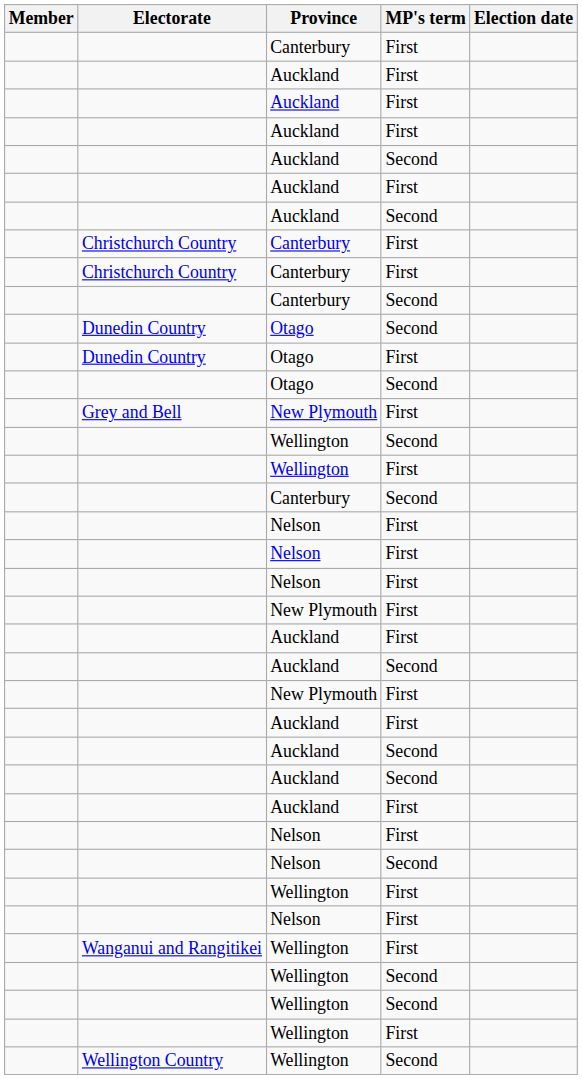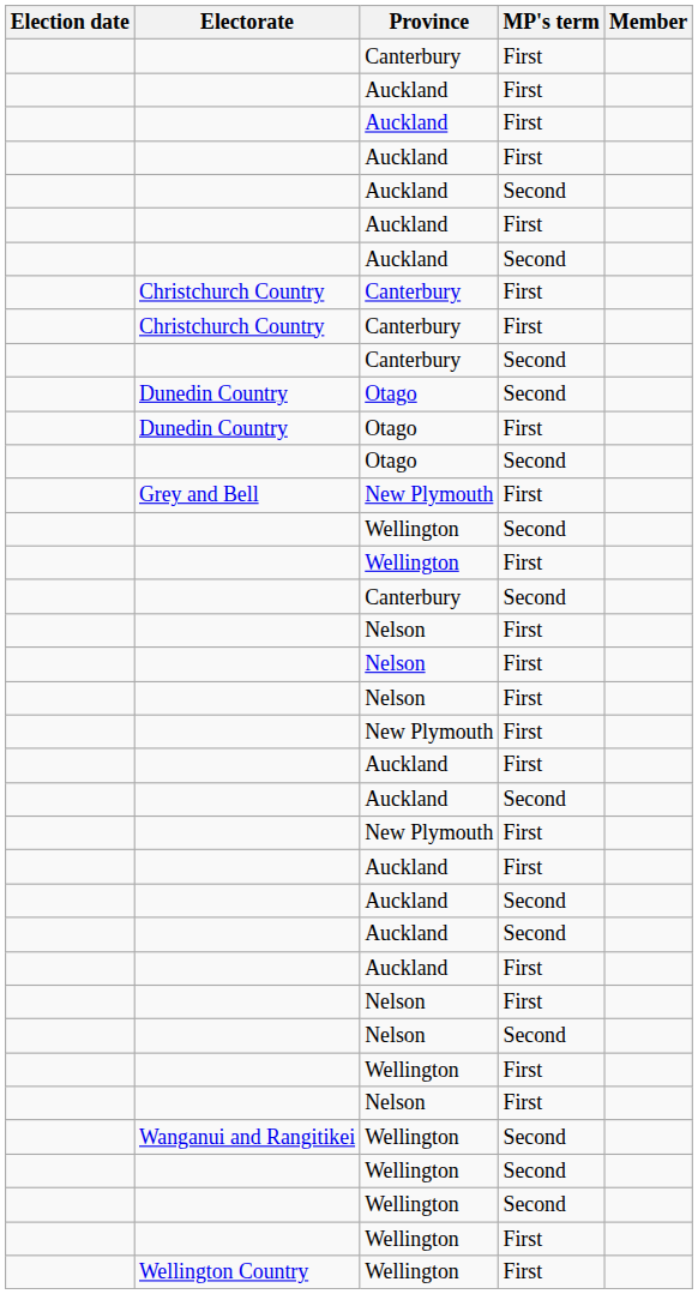 <table class="wikitable sortable">
 <tr>
-<th>Member </th>
+<th>Election date </th>
 <th>Electorate </th>
 <th>Province</th>
 <th>MP's term </th>
-<th>Election date </th>
+<th>Member </th>
 </tr>
 <tr>
 <td></td>
 <td></td>
 <td>Canterbury</td>
 <td>First</td>
 <td></td>
 </tr>
 <tr>
 <td></td>
 <td></td>
 <td>Auckland</td>
 <td>First</td>
 <td></td>
 </tr>
 <tr>
 <td></td>
 <td></td>
 <td><a href='#'>Auckland</a></td>
 <td>First</td>
 <td></td>
 </tr>
 <tr>
 <td></td>
 <td></td>
 <td>Auckland</td>
 <td>First</td>
 <td></td>
 </tr>
 <tr>
 <td></td>
 <td></td>
 <td>Auckland</td>
 <td>Second</td>
 <td></td>
 </tr>
 <tr>
 <td></td>
 <td></td>
 <td>Auckland</td>
 <td>First</td>
 <td></td>
 </tr>
 <tr>
 <td></td>
 <td></td>
 <td>Auckland</td>
 <td>Second</td>
 <td></td>
 </tr>
 <tr>
 <td></td>
 <td><a href='#'>Christchurch Country</a></td>
 <td><a href='#'>Canterbury</a></td>
 <td>First</td>
 <td></td>
 </tr>
 <tr>
 <td></td>
 <td><a href='#'>Christchurch Country</a></td>
 <td>Canterbury</td>
 <td>First</td>
 <td></td>
 </tr>
 <tr>
 <td></td>
 <td></td>
 <td>Canterbury</td>
 <td>Second</td>
 <td></td>
 </tr>
 <tr>
 <td></td>
 <td><a href='#'>Dunedin Country</a></td>
 <td><a href='#'>Otago</a></td>
 <td>Second</td>
 <td></td>
 </tr>
 <tr>
 <td></td>
 <td><a href='#'>Dunedin Country</a></td>
 <td>Otago</td>
 <td>First</td>
 <td></td>
 </tr>
 <tr>
 <td></td>
 <td></td>
 <td>Otago</td>
 <td>Second</td>
 <td></td>
 </tr>
 <tr>
 <td></td>
 <td><a href='#'>Grey and Bell</a></td>
 <td><a href='#'>New Plymouth</a></td>
 <td>First</td>
 <td></td>
 </tr>
 <tr>
 <td></td>
 <td></td>
 <td>Wellington</td>
 <td>Second</td>
 <td></td>
 </tr>
 <tr>
 <td></td>
 <td></td>
 <td><a href='#'>Wellington</a></td>
 <td>First</td>
 <td></td>
 </tr>
 <tr>
 <td></td>
 <td></td>
 <td>Canterbury</td>
 <td>Second</td>
 <td></td>
 </tr>
 <tr>
 <td></td>
 <td></td>
 <td>Nelson</td>
 <td>First</td>
 <td></td>
 </tr>
 <tr>
 <td></td>
 <td></td>
 <td><a href='#'>Nelson</a></td>
 <td>First</td>
 <td></td>
 </tr>
 <tr>
 <td></td>
 <td></td>
 <td>Nelson</td>
 <td>First</td>
 <td></td>
 </tr>
 <tr>
 <td></td>
 <td></td>
 <td>New Plymouth</td>
 <td>First</td>
 <td></td>
 </tr>
 <tr>
 <td></td>
 <td></td>
 <td>Auckland</td>
 <td>First</td>
 <td></td>
 </tr>
 <tr>
 <td></td>
 <td></td>
 <td>Auckland</td>
 <td>Second</td>
 <td></td>
 </tr>
 <tr>
 <td></td>
 <td></td>
 <td>New Plymouth</td>
 <td>First</td>
 <td></td>
 </tr>
 <tr>
 <td></td>
 <td></td>
 <td>Auckland</td>
 <td>First</td>
 <td></td>
 </tr>
 <tr>
 <td></td>
 <td></td>
 <td>Auckland</td>
 <td>Second</td>
 <td></td>
 </tr>
 <tr>
 <td></td>
 <td></td>
 <td>Auckland</td>
 <td>Second</td>
 <td></td>
 </tr>
 <tr>
 <td></td>
 <td></td>
 <td>Auckland</td>
 <td>First</td>
 <td></td>
 </tr>
 <tr>
 <td></td>
 <td></td>
 <td>Nelson</td>
 <td>First</td>
 <td></td>
 </tr>
 <tr>
 <td></td>
 <td></td>
 <td>Nelson</td>
 <td>Second</td>
 <td></td>
 </tr>
 <tr>
 <td></td>
 <td></td>
 <td>Wellington</td>
 <td>First</td>
 <td></td>
 </tr>
 <tr>
 <td></td>
 <td></td>
 <td>Nelson</td>
 <td>First</td>
 <td></td>
 </tr>
 <tr>
 <td></td>
 <td><a href='#'>Wanganui and Rangitikei</a></td>
 <td>Wellington</td>
-<td>First</td>
+<td>Second</td>
 <td></td>
 </tr>
 <tr>
 <td></td>
 <td></td>
 <td>Wellington</td>
 <td>Second</td>
 <td></td>
 </tr>
 <tr>
 <td></td>
 <td></td>
 <td>Wellington</td>
 <td>Second</td>
 <td></td>
 </tr>
 <tr>
 <td></td>
 <td></td>
 <td>Wellington</td>
 <td>First</td>
 <td></td>
 </tr>
 <tr>
 <td></td>
 <td><a href='#'>Wellington Country</a></td>
 <td>Wellington</td>
-<td>Second</td>
+<td>First</td>
 <td></td>
 </tr>
 </table>
